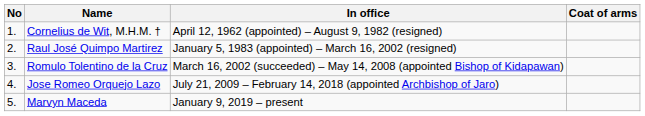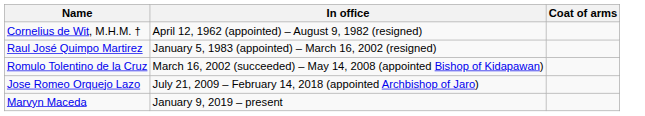 <table class="wikitable">
 <tr>
-<th>No</th>
 <th>Name</th>
 <th>In office</th>
 <th>Coat of arms</th>
 </tr>
 <tr>
-<td>1.</td>
 <td><a href='#'>Cornelius de Wit</a>, M.H.M. †</td>
 <td>April 12, 1962 (appointed) – August 9, 1982 (resigned)</td>
 <td></td>
 </tr>
 <tr>
-<td>2.</td>
 <td><a href='#'>Raul José Quimpo Martirez</a></td>
 <td>January 5, 1983 (appointed) – March 16, 2002 (resigned)</td>
 <td></td>
 </tr>
 <tr>
-<td>3.</td>
 <td><a href='#'>Romulo Tolentino de la Cruz</a></td>
 <td>March 16, 2002 (succeeded) – May 14, 2008 (appointed <a href='#'>Bishop of Kidapawan</a>)</td>
 <td></td>
 </tr>
 <tr>
-<td>4.</td>
 <td><a href='#'>Jose Romeo Orquejo Lazo</a></td>
 <td>July 21, 2009 – February 14, 2018 (appointed <a href='#'>Archbishop of Jaro</a>)</td>
 <td></td>
 </tr>
 <tr>
-<td>5.</td>
 <td><a href='#'>Marvyn Maceda</a></td>
 <td>January 9, 2019 – present</td>
 <td></td>
 </tr>
 </table>
